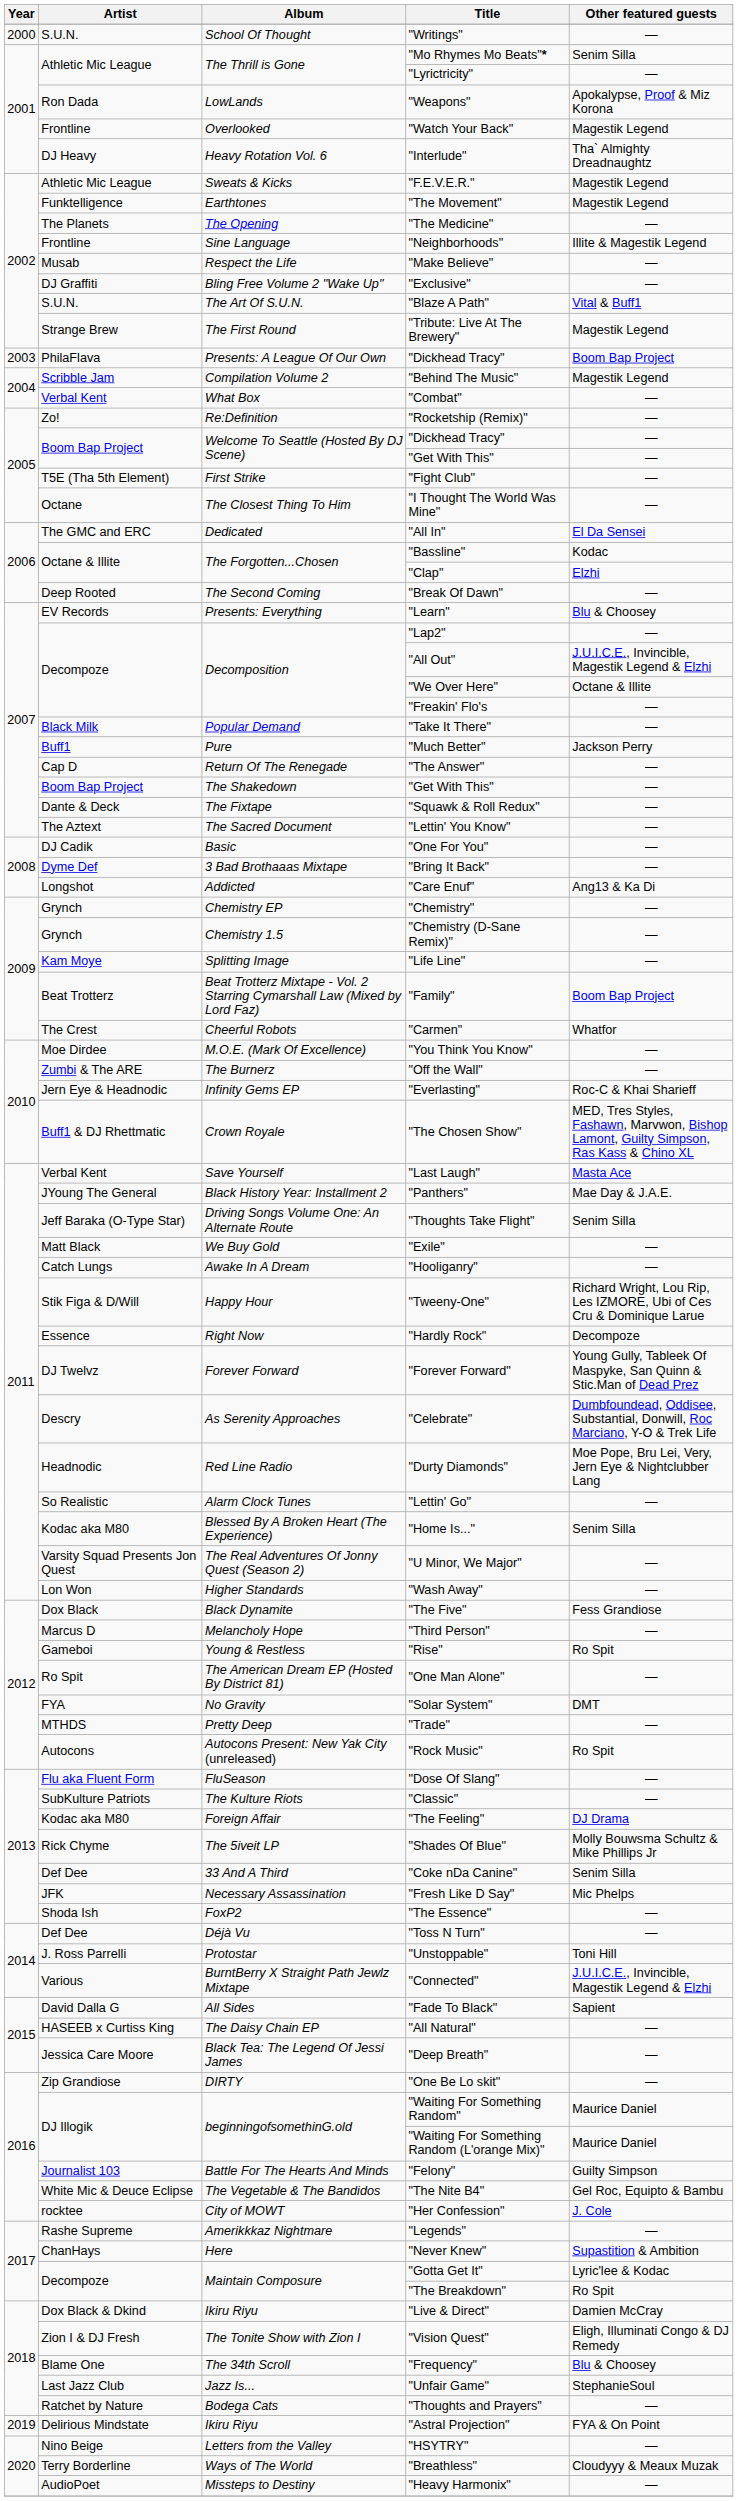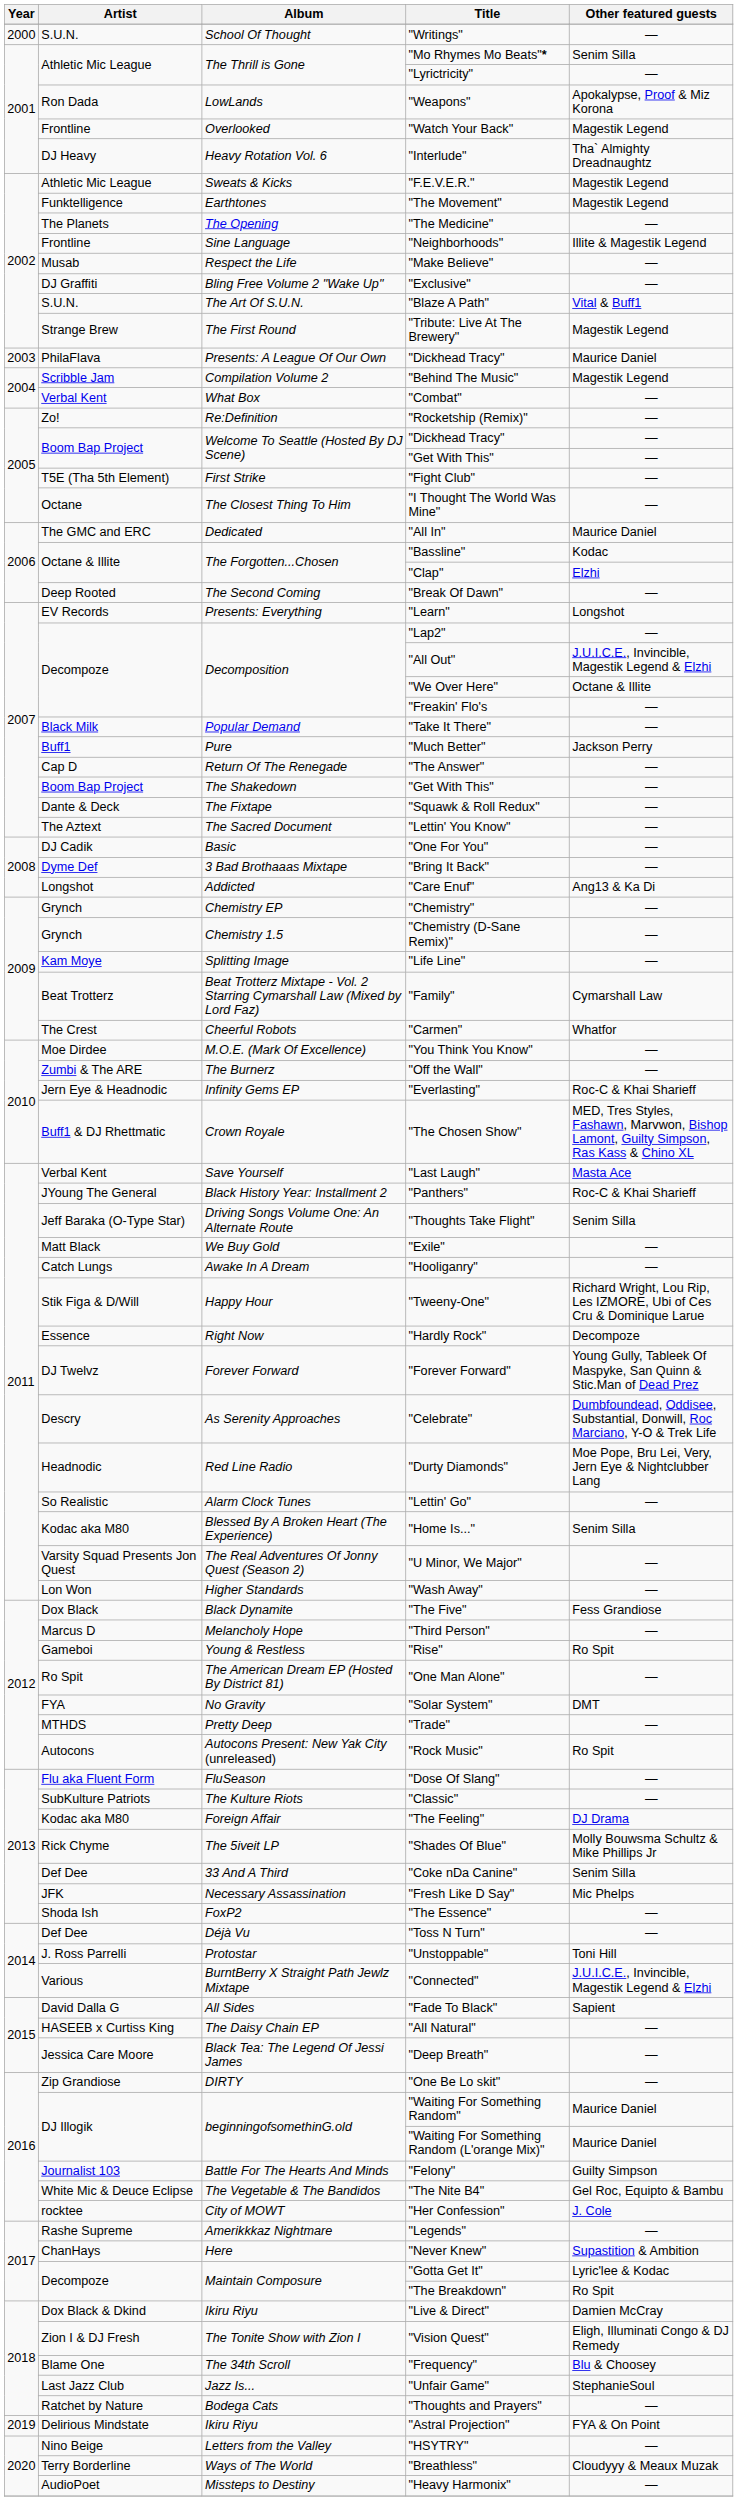 <table class="wikitable sortable">
 <tr>
 <th>Year</th>
 <th style="width:200px">Artist</th>
 <th style="width:250px">Album</th>
 <th style="width:200px">Title</th>
 <th style="width:200px">Other featured guests</th>
 </tr>
 <tr>
 </tr>
 <tr>
 <td>2000</td>
 <td>S.U.N.</td>
 <td><em>School Of Thought</em></td>
 <td>"Writings"</td>
 <td align="center">—</td>
 </tr>
 <tr>
 <td rowspan="5">2001</td>
 <td rowspan="2">Athletic Mic League</td>
 <td rowspan="2"><em>The Thrill is Gone</em></td>
 <td>"Mo Rhymes Mo Beats"<strong>*</strong></td>
 <td>Senim Silla</td>
 </tr>
 <tr>
 <td>"Lyrictricity"</td>
 <td align="center">—</td>
 </tr>
 <tr>
 <td>Ron Dada</td>
 <td><em>LowLands</em></td>
 <td>"Weapons"</td>
 <td>Apokalypse, <a href='#'>Proof</a> & Miz Korona</td>
 </tr>
 <tr>
 <td>Frontline</td>
 <td><em>Overlooked</em></td>
 <td>"Watch Your Back"</td>
 <td>Magestik Legend</td>
 </tr>
 <tr>
 <td>DJ Heavy</td>
 <td><em>Heavy Rotation Vol. 6</em></td>
 <td>"Interlude"</td>
 <td>Tha` Almighty Dreadnaughtz</td>
 </tr>
 <tr>
 <td rowspan="8">2002</td>
 <td>Athletic Mic League</td>
 <td><em>Sweats & Kicks</em></td>
 <td>"F.E.V.E.R."</td>
 <td>Magestik Legend</td>
 </tr>
 <tr>
 <td>Funktelligence</td>
 <td><em>Earthtones</em></td>
 <td>"The Movement"</td>
 <td>Magestik Legend</td>
 </tr>
 <tr>
 <td>The Planets</td>
 <td><em><a href='#'>The Opening</a></em></td>
 <td>"The Medicine"</td>
 <td align="center">—</td>
 </tr>
 <tr>
 <td>Frontline</td>
 <td><em>Sine Language</em></td>
 <td>"Neighborhoods"</td>
 <td>Illite & Magestik Legend</td>
 </tr>
 <tr>
 <td>Musab</td>
 <td><em>Respect the Life</em></td>
 <td>"Make Believe"</td>
 <td align="center">—</td>
 </tr>
 <tr>
 <td>DJ Graffiti</td>
 <td><em>Bling Free Volume 2 "Wake Up"</em></td>
 <td>"Exclusive"</td>
 <td align="center">—</td>
 </tr>
 <tr>
 <td>S.U.N.</td>
 <td><em>The Art Of S.U.N.</em></td>
 <td>"Blaze A Path"</td>
 <td><a href='#'>Vital</a> & <a href='#'>Buff1</a></td>
 </tr>
 <tr>
 <td>Strange Brew</td>
 <td><em>The First Round</em></td>
 <td>"Tribute: Live At The Brewery"</td>
 <td>Magestik Legend</td>
 </tr>
 <tr>
 <td>2003</td>
 <td>PhilaFlava</td>
 <td><em>Presents: A League Of Our Own</em></td>
 <td>"Dickhead Tracy"</td>
-<td><a href='#'>Boom Bap Project</a></td>
+<td>Maurice Daniel</td>
 </tr>
 <tr>
 <td rowspan="2">2004</td>
 <td><a href='#'>Scribble Jam</a></td>
 <td><em>Compilation Volume 2</em></td>
 <td>"Behind The Music"</td>
 <td>Magestik Legend</td>
 </tr>
 <tr>
 <td><a href='#'>Verbal Kent</a></td>
 <td><em>What Box</em></td>
 <td>"Combat"</td>
 <td align="center">—</td>
 </tr>
 <tr>
 <td rowspan="5">2005</td>
 <td>Zo!</td>
 <td><em>Re:Definition</em></td>
 <td>"Rocketship (Remix)"</td>
 <td align="center">—</td>
 </tr>
 <tr>
 <td rowspan="2"><a href='#'>Boom Bap Project</a></td>
 <td rowspan="2"><em>Welcome To Seattle (Hosted By DJ Scene)</em></td>
 <td>"Dickhead Tracy"</td>
 <td align="center">—</td>
 </tr>
 <tr>
 <td>"Get With This"</td>
 <td align="center">—</td>
 </tr>
 <tr>
 <td>T5E (Tha 5th Element)</td>
 <td><em>First Strike</em></td>
 <td>"Fight Club"</td>
 <td align="center">—</td>
 </tr>
 <tr>
 <td>Octane</td>
 <td><em>The Closest Thing To Him</em></td>
 <td>"I Thought The World Was Mine"</td>
 <td align="center">—</td>
 </tr>
 <tr>
 <td rowspan="4">2006</td>
 <td>The GMC and ERC</td>
 <td><em>Dedicated</em></td>
 <td>"All In"</td>
-<td><a href='#'>El Da Sensei</a></td>
+<td>Maurice Daniel</td>
 </tr>
 <tr>
 <td rowspan="2">Octane & Illite</td>
 <td rowspan="2"><em>The Forgotten...Chosen</em></td>
 <td>"Bassline"</td>
 <td>Kodac</td>
 </tr>
 <tr>
 <td>"Clap"</td>
 <td><a href='#'>Elzhi</a></td>
 </tr>
 <tr>
 <td>Deep Rooted</td>
 <td><em>The Second Coming</em></td>
 <td>"Break Of Dawn"</td>
 <td align="center">—</td>
 </tr>
 <tr>
 <td rowspan="11">2007</td>
 <td>EV Records</td>
 <td><em>Presents: Everything</em></td>
 <td>"Learn"</td>
-<td><a href='#'>Blu</a> & Choosey</td>
+<td>Longshot</td>
 </tr>
 <tr>
 <td rowspan="4">Decompoze</td>
 <td rowspan="4"><em>Decomposition</em></td>
 <td>"Lap2"</td>
 <td align="center">—</td>
 </tr>
 <tr>
 <td>"All Out"</td>
 <td><a href='#'>J.U.I.C.E.</a>, Invincible, Magestik Legend & <a href='#'>Elzhi</a></td>
 </tr>
 <tr>
 <td>"We Over Here"</td>
 <td>Octane & Illite</td>
 </tr>
 <tr>
 <td>"Freakin' Flo's</td>
 <td align="center">—</td>
 </tr>
 <tr>
 <td><a href='#'>Black Milk</a></td>
 <td><em><a href='#'>Popular Demand</a></em></td>
 <td>"Take It There"</td>
 <td align="center">—</td>
 </tr>
 <tr>
 <td><a href='#'>Buff1</a></td>
 <td><em>Pure</em></td>
 <td>"Much Better"</td>
 <td>Jackson Perry</td>
 </tr>
 <tr>
 <td>Cap D</td>
 <td><em>Return Of The Renegade</em></td>
 <td>"The Answer"</td>
 <td align="center">—</td>
 </tr>
 <tr>
 <td><a href='#'>Boom Bap Project</a></td>
 <td><em>The Shakedown</em></td>
 <td>"Get With This"</td>
 <td align="center">—</td>
 </tr>
 <tr>
 <td>Dante & Deck</td>
 <td><em>The Fixtape</em></td>
 <td>"Squawk & Roll Redux"</td>
 <td align="center">—</td>
 </tr>
 <tr>
 <td>The Aztext</td>
 <td><em>The Sacred Document</em></td>
 <td>"Lettin' You Know"</td>
 <td align="center">—</td>
 </tr>
 <tr>
 <td rowspan="3">2008</td>
 <td>DJ Cadik</td>
 <td><em>Basic</em></td>
 <td>"One For You"</td>
 <td align="center">—</td>
 </tr>
 <tr>
 <td><a href='#'>Dyme Def</a></td>
 <td><em>3 Bad Brothaaas Mixtape</em></td>
 <td>"Bring It Back"</td>
 <td align="center">—</td>
 </tr>
 <tr>
 <td>Longshot</td>
 <td><em>Addicted</em></td>
 <td>"Care Enuf"</td>
 <td>Ang13 & Ka Di</td>
 </tr>
 <tr>
 <td rowspan="5">2009</td>
 <td>Grynch</td>
 <td><em>Chemistry EP</em></td>
 <td>"Chemistry"</td>
 <td align="center">—</td>
 </tr>
 <tr>
 <td>Grynch</td>
 <td><em>Chemistry 1.5</em></td>
 <td>"Chemistry (D-Sane Remix)"</td>
 <td align="center">—</td>
 </tr>
 <tr>
 <td><a href='#'>Kam Moye</a></td>
 <td><em>Splitting Image</em></td>
 <td>"Life Line"</td>
 <td align="center">—</td>
 </tr>
 <tr>
 <td>Beat Trotterz</td>
 <td><em>Beat Trotterz Mixtape - Vol. 2 Starring Cymarshall Law (Mixed by Lord Faz)</em></td>
 <td>"Family"</td>
-<td><a href='#'>Boom Bap Project</a></td>
+<td>Cymarshall Law</td>
 </tr>
 <tr>
 <td>The Crest</td>
 <td><em>Cheerful Robots</em></td>
 <td>"Carmen"</td>
 <td>Whatfor</td>
 </tr>
 <tr>
 <td rowspan="4">2010</td>
 <td>Moe Dirdee</td>
 <td><em>M.O.E. (Mark Of Excellence)</em></td>
 <td>"You Think You Know"</td>
 <td align="center">—</td>
 </tr>
 <tr>
 <td><a href='#'>Zumbi</a> & The ARE</td>
 <td><em>The Burnerz</em></td>
 <td>"Off the Wall"</td>
 <td align="center">—</td>
 </tr>
 <tr>
 <td>Jern Eye & Headnodic</td>
 <td><em>Infinity Gems EP</em></td>
 <td>"Everlasting"</td>
 <td>Roc-C & Khai Sharieff</td>
 </tr>
 <tr>
 <td><a href='#'>Buff1</a> & DJ Rhettmatic</td>
 <td><em>Crown Royale</em></td>
 <td>"The Chosen Show"</td>
 <td>MED, Tres Styles, <a href='#'>Fashawn</a>, Marvwon, <a href='#'>Bishop Lamont</a>, <a href='#'>Guilty Simpson</a>, <a href='#'>Ras Kass</a> & <a href='#'>Chino XL</a></td>
 </tr>
 <tr>
 <td rowspan="14">2011</td>
 <td>Verbal Kent</td>
 <td><em>Save Yourself</em></td>
 <td>"Last Laugh"</td>
 <td><a href='#'>Masta Ace</a></td>
 </tr>
 <tr>
 <td>JYoung The General</td>
 <td><em>Black History Year: Installment 2</em></td>
 <td>"Panthers"</td>
-<td>Mae Day & J.A.E.</td>
+<td>Roc-C & Khai Sharieff</td>
 </tr>
 <tr>
 <td>Jeff Baraka (O-Type Star)</td>
 <td><em>Driving Songs Volume One: An Alternate Route</em></td>
 <td>"Thoughts Take Flight"</td>
 <td>Senim Silla</td>
 </tr>
 <tr>
 <td>Matt Black</td>
 <td><em>We Buy Gold</em></td>
 <td>"Exile"</td>
 <td align="center">—</td>
 </tr>
 <tr>
 <td>Catch Lungs</td>
 <td><em>Awake In A Dream</em></td>
 <td>"Hooliganry"</td>
 <td align="center">—</td>
 </tr>
 <tr>
 <td>Stik Figa & D/Will</td>
 <td><em>Happy Hour</em></td>
 <td>"Tweeny-One"</td>
 <td>Richard Wright, Lou Rip, Les IZMORE, Ubi of Ces Cru & Dominique Larue</td>
 </tr>
 <tr>
 <td>Essence</td>
 <td><em>Right Now</em></td>
 <td>"Hardly Rock"</td>
 <td>Decompoze</td>
 </tr>
 <tr>
 <td>DJ Twelvz</td>
 <td><em>Forever Forward</em></td>
 <td>"Forever Forward"</td>
 <td>Young Gully, Tableek Of Maspyke, San Quinn & Stic.Man of <a href='#'>Dead Prez</a></td>
 </tr>
 <tr>
 <td>Descry</td>
 <td><em>As Serenity Approaches</em></td>
 <td>"Celebrate"</td>
 <td><a href='#'>Dumbfoundead</a>, <a href='#'>Oddisee</a>, Substantial, Donwill, <a href='#'>Roc Marciano</a>, Y-O & Trek Life</td>
 </tr>
 <tr>
 <td>Headnodic</td>
 <td><em>Red Line Radio</em></td>
 <td>"Durty Diamonds"</td>
 <td>Moe Pope, Bru Lei, Very, Jern Eye & Nightclubber Lang</td>
 </tr>
 <tr>
 <td>So Realistic</td>
 <td><em>Alarm Clock Tunes</em></td>
 <td>"Lettin' Go"</td>
 <td align="center">—</td>
 </tr>
 <tr>
 <td>Kodac aka M80</td>
 <td><em>Blessed By A Broken Heart (The Experience)</em></td>
 <td>"Home Is..."</td>
 <td>Senim Silla</td>
 </tr>
 <tr>
 <td>Varsity Squad Presents Jon Quest</td>
 <td><em>The Real Adventures Of Jonny Quest (Season 2)</em></td>
 <td>"U Minor, We Major"</td>
 <td align="center">—</td>
 </tr>
 <tr>
 <td>Lon Won</td>
 <td><em>Higher Standards</em></td>
 <td>"Wash Away"</td>
 <td align="center">—</td>
 </tr>
 <tr>
 <td rowspan="7">2012</td>
 <td>Dox Black</td>
 <td><em>Black Dynamite</em></td>
 <td>"The Five"</td>
 <td>Fess Grandiose</td>
 </tr>
 <tr>
 <td>Marcus D</td>
 <td><em>Melancholy Hope</em></td>
 <td>"Third Person"</td>
 <td align="center">—</td>
 </tr>
 <tr>
 <td>Gameboi</td>
 <td><em>Young & Restless</em></td>
 <td>"Rise"</td>
 <td>Ro Spit</td>
 </tr>
 <tr>
 <td>Ro Spit</td>
 <td><em>The American Dream EP (Hosted By District 81)</em></td>
 <td>"One Man Alone"</td>
 <td align="center">—</td>
 </tr>
 <tr>
 <td>FYA</td>
 <td><em>No Gravity</em></td>
 <td>"Solar System"</td>
 <td>DMT</td>
 </tr>
 <tr>
 <td>MTHDS</td>
 <td><em>Pretty Deep</em></td>
 <td>"Trade"</td>
 <td align="center">—</td>
 </tr>
 <tr>
 <td>Autocons</td>
 <td><em>Autocons Present: New Yak City</em> (unreleased)</td>
 <td>"Rock Music"</td>
 <td>Ro Spit</td>
 </tr>
 <tr>
 <td rowspan="7">2013</td>
 <td><a href='#'>Flu aka Fluent Form</a></td>
 <td><em>FluSeason</em></td>
 <td>"Dose Of Slang"</td>
 <td align="center">—</td>
 </tr>
 <tr>
 <td>SubKulture Patriots</td>
 <td><em>The Kulture Riots</em></td>
 <td>"Classic"</td>
 <td align="center">—</td>
 </tr>
 <tr>
 <td>Kodac aka M80</td>
 <td><em>Foreign Affair</em></td>
 <td>"The Feeling"</td>
 <td><a href='#'>DJ Drama</a></td>
 </tr>
 <tr>
 <td>Rick Chyme</td>
 <td><em>The 5iveit LP</em></td>
 <td>"Shades Of Blue"</td>
 <td>Molly Bouwsma Schultz & Mike Phillips Jr</td>
 </tr>
 <tr>
 <td>Def Dee</td>
 <td><em>33 And A Third</em></td>
 <td>"Coke nDa Canine"</td>
 <td>Senim Silla</td>
 </tr>
 <tr>
 <td>JFK</td>
 <td><em>Necessary Assassination</em></td>
 <td>"Fresh Like D Say"</td>
 <td>Mic Phelps</td>
 </tr>
 <tr>
 <td>Shoda Ish</td>
 <td><em>FoxP2</em></td>
 <td>"The Essence"</td>
 <td align="center">—</td>
 </tr>
 <tr>
 <td rowspan="3">2014</td>
 <td>Def Dee</td>
 <td><em>Déjà Vu</em></td>
 <td>"Toss N Turn"</td>
 <td align="center">—</td>
 </tr>
 <tr>
 <td>J. Ross Parrelli</td>
 <td><em>Protostar</em></td>
 <td>"Unstoppable"</td>
 <td>Toni Hill</td>
 </tr>
 <tr>
 <td>Various</td>
 <td><em>BurntBerry X Straight Path Jewlz Mixtape</em></td>
 <td>"Connected"</td>
 <td><a href='#'>J.U.I.C.E.</a>, Invincible, Magestik Legend & <a href='#'>Elzhi</a></td>
 </tr>
 <tr>
 <td rowspan="3">2015</td>
 <td>David Dalla G</td>
 <td><em>All Sides</em></td>
 <td>"Fade To Black"</td>
 <td>Sapient</td>
 </tr>
 <tr>
 <td>HASEEB x Curtiss King</td>
 <td><em>The Daisy Chain EP</em></td>
 <td>"All Natural"</td>
 <td align="center">—</td>
 </tr>
 <tr>
 <td>Jessica Care Moore</td>
 <td><em>Black Tea: The Legend Of Jessi James</em></td>
 <td>"Deep Breath"</td>
 <td align="center">—</td>
 </tr>
 <tr>
 <td rowspan="6">2016</td>
 <td>Zip Grandiose</td>
 <td><em>DIRTY</em></td>
 <td>"One Be Lo skit"</td>
 <td align="center">—</td>
 </tr>
 <tr>
 <td rowspan="2">DJ Illogik</td>
 <td rowspan="2"><em>beginningofsomethinG.old</em></td>
 <td>"Waiting For Something Random"</td>
 <td>Maurice Daniel</td>
 </tr>
 <tr>
 <td>"Waiting For Something Random (L'orange Mix)"</td>
 <td>Maurice Daniel</td>
 </tr>
 <tr>
 <td><a href='#'>Journalist 103</a></td>
 <td><em>Battle For The Hearts And Minds</em></td>
 <td>"Felony"</td>
 <td>Guilty Simpson</td>
 </tr>
 <tr>
 <td>White Mic & Deuce Eclipse</td>
 <td><em>The Vegetable & The Bandidos</em></td>
 <td>"The Nite B4"</td>
 <td>Gel Roc, Equipto & Bambu</td>
 </tr>
 <tr>
 <td>rocktee</td>
 <td><em>City of MOWT</em></td>
 <td>"Her Confession"</td>
 <td><a href='#'>J. Cole</a></td>
 </tr>
 <tr>
 <td rowspan="4">2017</td>
 <td>Rashe Supreme</td>
 <td><em>Amerikkkaz Nightmare</em></td>
 <td>"Legends"</td>
 <td align="center">—</td>
 </tr>
 <tr>
 <td>ChanHays</td>
 <td><em>Here</em></td>
 <td>"Never Knew"</td>
 <td><a href='#'>Supastition</a> & Ambition</td>
 </tr>
 <tr>
 <td rowspan="2">Decompoze</td>
 <td rowspan="2"><em>Maintain Composure</em></td>
 <td>"Gotta Get It"</td>
 <td>Lyric'lee & Kodac</td>
 </tr>
 <tr>
 <td>"The Breakdown"</td>
 <td>Ro Spit</td>
 </tr>
 <tr>
 <td rowspan="5">2018</td>
 <td>Dox Black & Dkind</td>
 <td><em>Ikiru Riyu</em></td>
 <td>"Live & Direct"</td>
 <td>Damien McCray</td>
 </tr>
 <tr>
 <td>Zion I & DJ Fresh</td>
 <td><em>The Tonite Show with Zion I</em></td>
 <td>"Vision Quest"</td>
 <td>Eligh, Illuminati Congo & DJ Remedy</td>
 </tr>
 <tr>
 <td>Blame One</td>
 <td><em>The 34th Scroll</em></td>
 <td>"Frequency"</td>
 <td><a href='#'>Blu</a> & Choosey</td>
 </tr>
 <tr>
 <td>Last Jazz Club</td>
 <td><em>Jazz Is...</em></td>
 <td>"Unfair Game"</td>
 <td>StephanieSoul</td>
 </tr>
 <tr>
 <td>Ratchet by Nature</td>
 <td><em>Bodega Cats</em></td>
 <td>"Thoughts and Prayers"</td>
 <td align="center">—</td>
 </tr>
 <tr>
 <td rowspan="1">2019</td>
 <td>Delirious Mindstate</td>
 <td><em>Ikiru Riyu</em></td>
 <td>"Astral Projection"</td>
 <td>FYA & On Point</td>
 </tr>
 <tr>
 <td rowspan="3">2020</td>
 <td>Nino Beige</td>
 <td><em>Letters from the Valley</em></td>
 <td>"HSYTRY"</td>
 <td align="center">—</td>
 </tr>
 <tr>
 <td>Terry Borderline</td>
 <td><em>Ways of The World</em></td>
 <td>"Breathless"</td>
 <td>Cloudyyy & Meaux Muzak</td>
 </tr>
 <tr>
 <td>AudioPoet</td>
 <td><em>Missteps to Destiny</em></td>
 <td>"Heavy Harmonix"</td>
 <td align="center">—</td>
 </tr>
 <tr>
 </tr>
 </table>
